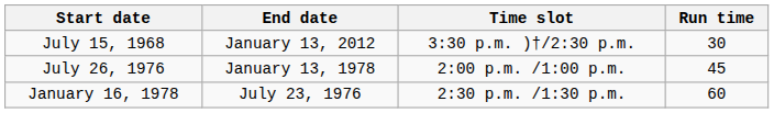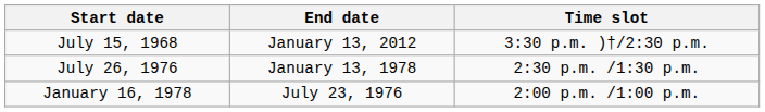 <table class="wikitable" style="width: 50%; text-align: center">
 <tr>
 <th>Start date</th>
 <th>End date</th>
 <th>Time slot<br></th>
-<th>Run time<br></th>
 </tr>
 <tr>
 <td>July 15, 1968</td>
 <td>January 13, 2012</td>
 <td>3:30 p.m. )†/2:30 p.m. </td>
-<td>30</td>
 </tr>
 <tr>
 <td>July 26, 1976</td>
 <td>January 13, 1978</td>
-<td>2:00 p.m. /1:00 p.m. </td>
-<td>45</td>
+<td>2:30 p.m. /1:30 p.m. </td>
 </tr>
 <tr>
 <td>January 16, 1978</td>
 <td>July 23, 1976</td>
-<td>2:30 p.m. /1:30 p.m. </td>
-<td>60</td>
+<td>2:00 p.m. /1:00 p.m. </td>
 </tr>
 </table>
